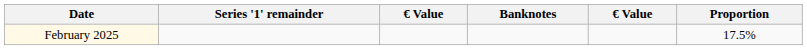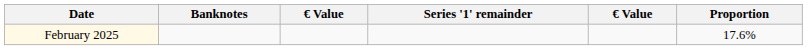 <table class="wikitable" style="border-collapse:collapse" width="80%">
 <tr>
 <th scope="col">Date</th>
+<th scope="col">Banknotes</th>
+<th scope="col">€ Value</th>
 <th scope="col">Series '1' remainder</th>
-<th scope="col">€ Value</th>
-<th scope="col">Banknotes</th>
 <th scope="col">€ Value</th>
 <th scope="col">Proportion</th>
 </tr>
 <tr align="center">
 <td style="background-color:#FFF9E5;">February 2025</td>
 <td></td>
 <td></td>
 <td></td>
 <td></td>
-<td>17.5%</td>
+<td>17.6%</td>
 </tr>
 </table>
